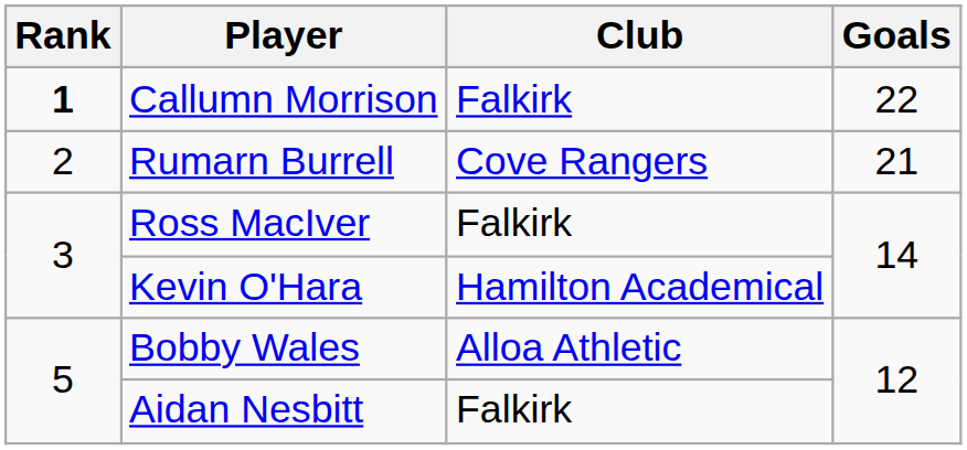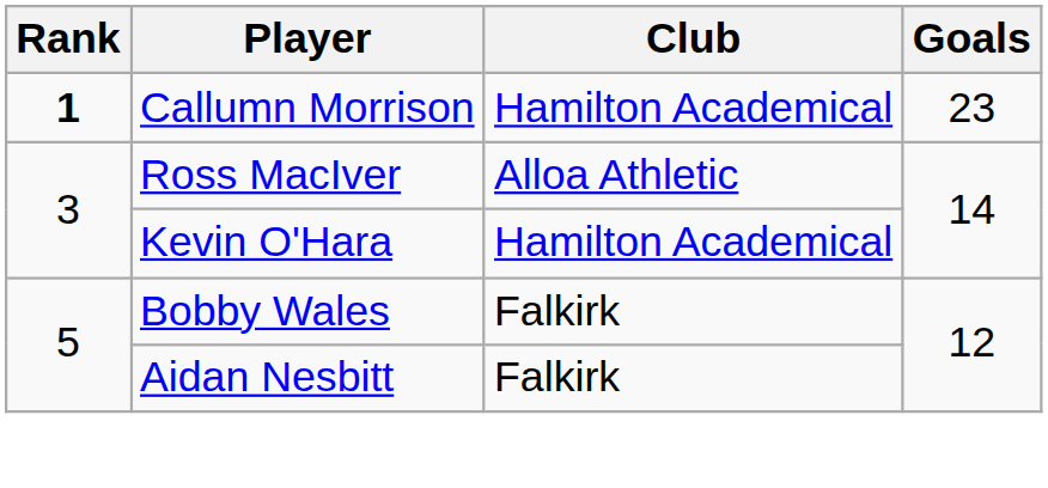 <table class="wikitable" style="text-align:center">
 <tr>
 <th>Rank</th>
 <th>Player</th>
 <th>Club</th>
 <th>Goals</th>
 </tr>
 <tr>
 <td><strong>1</strong></td>
 <td align="left"> <a href='#'>Callumn Morrison</a></td>
-<td align="left"><a href='#'>Falkirk</a></td>
-<td>22</td>
-</tr>
-<tr>
-<td>2</td>
-<td align="left"> <a href='#'>Rumarn Burrell</a></td>
-<td align="left"><a href='#'>Cove Rangers</a></td>
-<td>21</td>
+<td align="left"><a href='#'>Hamilton Academical</a></td>
+<td>23</td>
 </tr>
 <tr>
 <td rowspan="2">3</td>
 <td align="left"> <a href='#'>Ross MacIver</a></td>
-<td align="left">Falkirk</td>
+<td align="left"><a href='#'>Alloa Athletic</a></td>
 <td rowspan="2">14</td>
 </tr>
 <tr>
 <td align="left"> <a href='#'>Kevin O'Hara</a></td>
 <td align="left"><a href='#'>Hamilton Academical</a></td>
 </tr>
 <tr>
 <td rowspan="2">5</td>
 <td align="left"> <a href='#'>Bobby Wales</a></td>
-<td align="left"><a href='#'>Alloa Athletic</a></td>
+<td align="left">Falkirk</td>
 <td rowspan="2">12</td>
 </tr>
 <tr>
 <td align="left"> <a href='#'>Aidan Nesbitt</a></td>
 <td align="left">Falkirk</td>
 </tr>
 </table>
